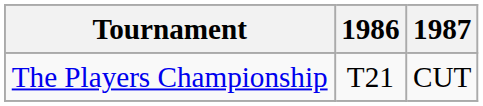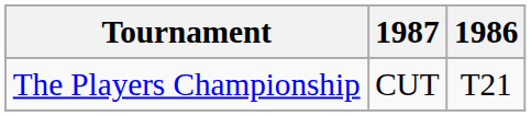 <table class="wikitable" style="font-size:95%;text-align:center;">
 <tr>
 <th>Tournament</th>
+<th>1987</th>
 <th>1986</th>
-<th>1987</th>
 </tr>
 <tr>
 <td align=left><a href='#'>The Players Championship</a></td>
+<td>CUT</td>
 <td>T21</td>
-<td>CUT</td>
 </tr>
 </table>
